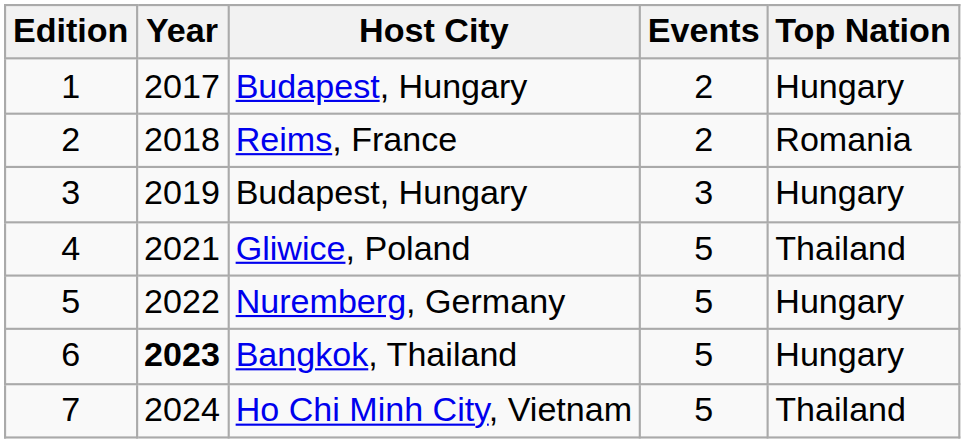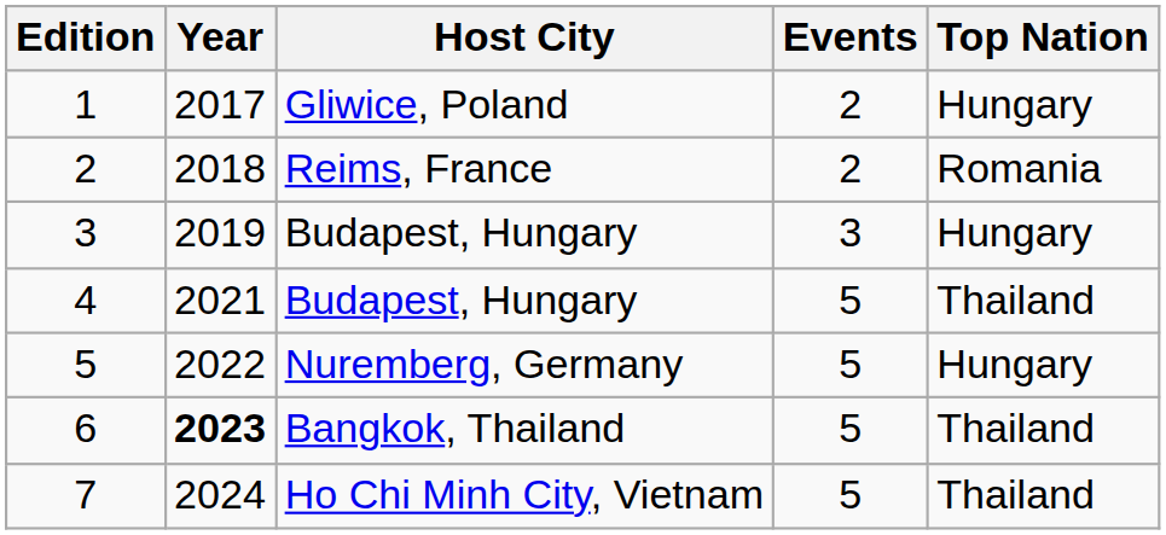 <table class="wikitable">
 <tr>
 <th>Edition</th>
 <th>Year</th>
 <th>Host City</th>
 <th>Events</th>
 <th>Top Nation</th>
 </tr>
 <tr>
 <td align="center">1</td>
 <td>2017</td>
-<td> <a href='#'>Budapest</a>, Hungary</td>
+<td> <a href='#'>Gliwice</a>, Poland</td>
 <td align="center">2</td>
 <td> Hungary</td>
 </tr>
 <tr>
 <td align="center">2</td>
 <td>2018</td>
 <td> <a href='#'>Reims</a>, France</td>
 <td align="center">2</td>
 <td> Romania</td>
 </tr>
 <tr>
 <td align="center">3</td>
 <td>2019</td>
 <td> Budapest, Hungary</td>
 <td align="center">3</td>
 <td> Hungary</td>
 </tr>
 <tr>
 <td align="center">4</td>
 <td>2021</td>
-<td> <a href='#'>Gliwice</a>, Poland</td>
+<td> <a href='#'>Budapest</a>, Hungary</td>
 <td align="center">5</td>
 <td> Thailand</td>
 </tr>
 <tr>
 <td align="center">5</td>
 <td>2022</td>
 <td> <a href='#'>Nuremberg</a>, Germany</td>
 <td align="center">5</td>
 <td> Hungary</td>
 </tr>
 <tr>
 <td align="center">6</td>
 <td><strong>2023</strong></td>
 <td> <a href='#'>Bangkok</a>, Thailand</td>
 <td align="center">5</td>
-<td> Hungary</td>
+<td> Thailand</td>
 </tr>
 <tr>
 <td align="center">7</td>
 <td>2024</td>
 <td> <a href='#'>Ho Chi Minh City</a>, Vietnam</td>
 <td align="center">5</td>
 <td> Thailand</td>
 </tr>
 </table>
